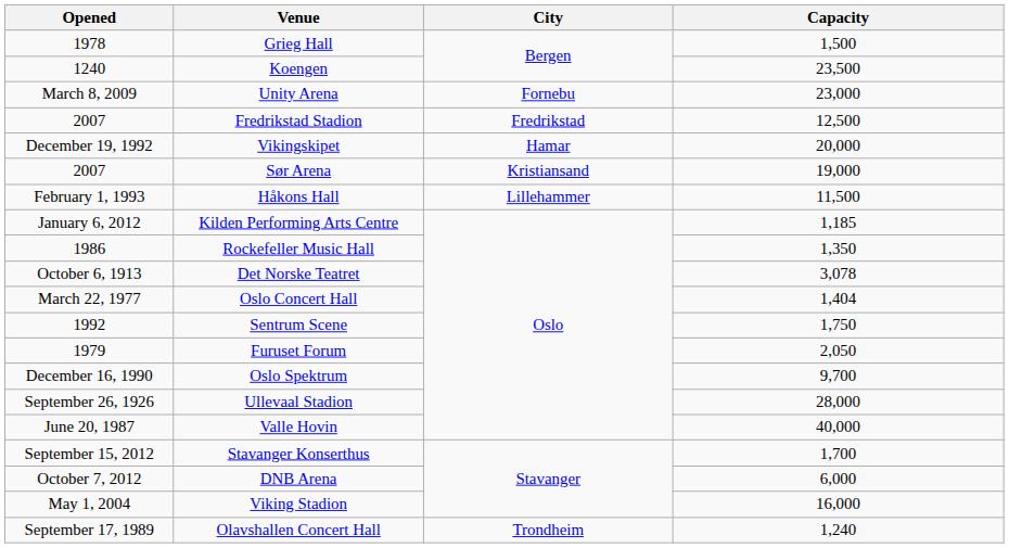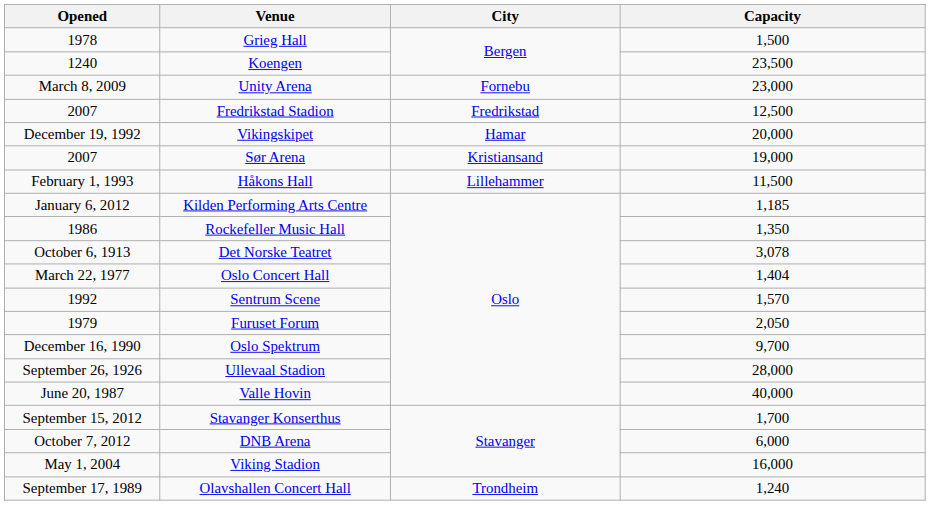 <table class="sortable wikitable" style="text-align:center;">
 <tr>
 <th scope="col" style="width:10em;">Opened</th>
 <th scope="col" style="width:15em;">Venue</th>
 <th scope="col" style="width:15em;">City</th>
 <th scope="col" style="width:20em;">Capacity</th>
 </tr>
 <tr>
 <td>1978</td>
 <td><a href='#'>Grieg Hall</a></td>
 <td rowspan="2"><a href='#'>Bergen</a></td>
 <td>1,500</td>
 </tr>
 <tr>
 <td>1240</td>
 <td><a href='#'>Koengen</a></td>
 <td>23,500</td>
 </tr>
 <tr>
 <td>March 8, 2009</td>
 <td><a href='#'>Unity Arena</a></td>
 <td><a href='#'>Fornebu</a></td>
 <td>23,000</td>
 </tr>
 <tr>
 <td>2007</td>
 <td><a href='#'>Fredrikstad Stadion</a></td>
 <td><a href='#'>Fredrikstad</a></td>
 <td>12,500</td>
 </tr>
 <tr>
 <td>December 19, 1992</td>
 <td><a href='#'>Vikingskipet</a></td>
 <td><a href='#'>Hamar</a></td>
 <td>20,000</td>
 </tr>
 <tr>
 <td>2007</td>
 <td><a href='#'>Sør Arena</a></td>
 <td><a href='#'>Kristiansand</a></td>
 <td>19,000</td>
 </tr>
 <tr>
 <td>February 1, 1993</td>
 <td><a href='#'>Håkons Hall</a></td>
 <td><a href='#'>Lillehammer</a></td>
 <td>11,500</td>
 </tr>
 <tr>
 <td>January 6, 2012</td>
 <td><a href='#'>Kilden Performing Arts Centre</a></td>
 <td rowspan="9"><a href='#'>Oslo</a></td>
 <td>1,185</td>
 </tr>
 <tr>
 <td>1986</td>
 <td><a href='#'>Rockefeller Music Hall</a></td>
 <td>1,350</td>
 </tr>
 <tr>
 <td>October 6, 1913</td>
 <td><a href='#'>Det Norske Teatret</a></td>
 <td>3,078</td>
 </tr>
 <tr>
 <td>March 22, 1977</td>
 <td><a href='#'>Oslo Concert Hall</a></td>
 <td>1,404</td>
 </tr>
 <tr>
 <td>1992</td>
 <td><a href='#'>Sentrum Scene</a></td>
-<td>1,750</td>
+<td>1,570</td>
 </tr>
 <tr>
 <td>1979</td>
 <td><a href='#'>Furuset Forum</a></td>
 <td>2,050</td>
 </tr>
 <tr>
 <td>December 16, 1990</td>
 <td><a href='#'>Oslo Spektrum</a></td>
 <td>9,700</td>
 </tr>
 <tr>
 <td>September 26, 1926</td>
 <td><a href='#'>Ullevaal Stadion</a></td>
 <td>28,000</td>
 </tr>
 <tr>
 <td>June 20, 1987</td>
 <td><a href='#'>Valle Hovin</a></td>
 <td>40,000</td>
 </tr>
 <tr>
 <td>September 15, 2012</td>
 <td><a href='#'>Stavanger Konserthus</a></td>
 <td rowspan="3"><a href='#'>Stavanger</a></td>
 <td>1,700</td>
 </tr>
 <tr>
 <td>October 7, 2012</td>
 <td><a href='#'>DNB Arena</a></td>
 <td>6,000</td>
 </tr>
 <tr>
 <td>May 1, 2004</td>
 <td><a href='#'>Viking Stadion</a></td>
 <td>16,000</td>
 </tr>
 <tr>
 <td>September 17, 1989</td>
 <td><a href='#'>Olavshallen Concert Hall</a></td>
 <td><a href='#'>Trondheim</a></td>
 <td>1,240</td>
 </tr>
 </table>
